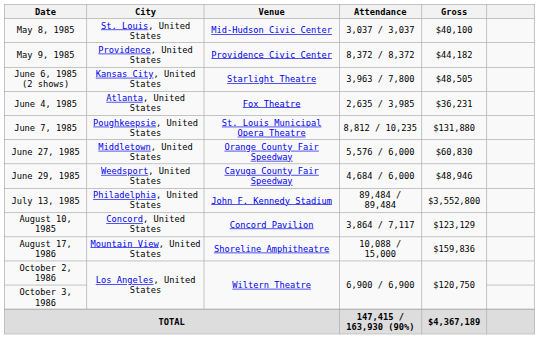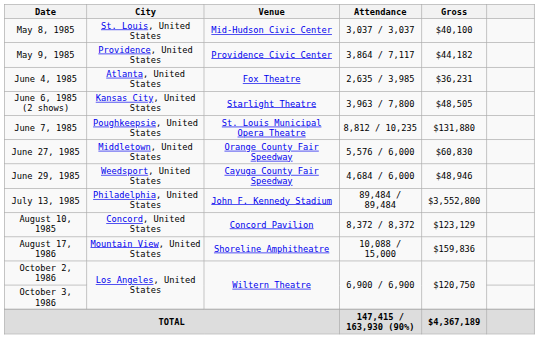 <table class="wikitable sortable plainrowheaders" style="text-align:center;">
 <tr>
 <th scope="col" style="width:9em;">Date</th>
 <th scope="col" style="width:13em;">City</th>
 <th scope="col" style="width:15em;">Venue</th>
 <th scope="col" style="width:9em;">Attendance</th>
 <th scope="col" style="width:7em;">Gross</th>
 <th scope="col" style="width:5em;" class="unsortable"></th>
 </tr>
 <tr>
 <td>May 8, 1985</td>
 <td><a href='#'>St. Louis</a>, United States</td>
 <td><a href='#'>Mid-Hudson Civic Center</a></td>
 <td>3,037 / 3,037</td>
 <td>$40,100</td>
 <td></td>
 </tr>
 <tr>
 <td>May 9, 1985</td>
 <td><a href='#'>Providence</a>, United States</td>
 <td><a href='#'>Providence Civic Center</a></td>
-<td>8,372 / 8,372</td>
+<td>3,864 / 7,117</td>
 <td>$44,182</td>
+<td></td>
+</tr>
+<tr>
+<td>June 4, 1985</td>
+<td><a href='#'>Atlanta</a>, United States</td>
+<td><a href='#'>Fox Theatre</a></td>
+<td>2,635 / 3,985</td>
+<td>$36,231</td>
 <td></td>
 </tr>
 <tr>
 <td>June 6, 1985<br>(2 shows)</td>
 <td><a href='#'>Kansas City</a>, United States</td>
 <td><a href='#'>Starlight Theatre</a></td>
 <td>3,963 / 7,800</td>
 <td>$48,505</td>
-<td></td>
-</tr>
-<tr>
-<td>June 4, 1985</td>
-<td><a href='#'>Atlanta</a>, United States</td>
-<td><a href='#'>Fox Theatre</a></td>
-<td>2,635 / 3,985</td>
-<td>$36,231</td>
 <td></td>
 </tr>
 <tr>
 <td>June 7, 1985</td>
 <td><a href='#'>Poughkeepsie</a>, United States</td>
 <td><a href='#'>St. Louis Municipal Opera Theatre</a></td>
 <td>8,812 / 10,235</td>
 <td>$131,880</td>
 <td></td>
 </tr>
 <tr>
 <td>June 27, 1985</td>
 <td><a href='#'>Middletown</a>, United States</td>
 <td><a href='#'>Orange County Fair Speedway</a></td>
 <td>5,576 / 6,000</td>
 <td>$60,830</td>
 <td></td>
 </tr>
 <tr>
 <td>June 29, 1985</td>
 <td><a href='#'>Weedsport</a>, United States</td>
 <td><a href='#'>Cayuga County Fair Speedway</a></td>
 <td>4,684 / 6,000</td>
 <td>$48,946</td>
 <td></td>
 </tr>
 <tr>
 <td>July 13, 1985</td>
 <td><a href='#'>Philadelphia</a>, United States</td>
 <td><a href='#'>John F. Kennedy Stadium</a></td>
 <td>89,484 / 89,484</td>
 <td>$3,552,800</td>
 <td></td>
 </tr>
 <tr>
 <td>August 10, 1985</td>
 <td><a href='#'>Concord</a>, United States</td>
 <td><a href='#'>Concord Pavilion</a></td>
-<td>3,864 / 7,117</td>
+<td>8,372 / 8,372</td>
 <td>$123,129</td>
 <td></td>
 </tr>
 <tr>
 <td>August 17, 1986</td>
 <td><a href='#'>Mountain View</a>, United States</td>
 <td><a href='#'>Shoreline Amphitheatre</a></td>
 <td>10,088 / 15,000</td>
 <td>$159,836</td>
 <td></td>
 </tr>
 <tr>
 <td>October 2, 1986</td>
 <td rowspan="2"><a href='#'>Los Angeles</a>, United States</td>
 <td rowspan="2"><a href='#'>Wiltern Theatre</a></td>
 <td rowspan="2">6,900 / 6,900</td>
 <td rowspan="2">$120,750</td>
 <td></td>
 </tr>
 <tr>
 <td>October 3, 1986</td>
 <td></td>
 </tr>
 <tr>
 </tr>
 <tr style="background:#ddd;">
 <td colspan="3"><strong>TOTAL</strong></td>
 <td><strong>147,415 / 163,930 (90%)</strong></td>
 <td><strong>$4,367,189</strong></td>
 <td></td>
 </tr>
 </table>
